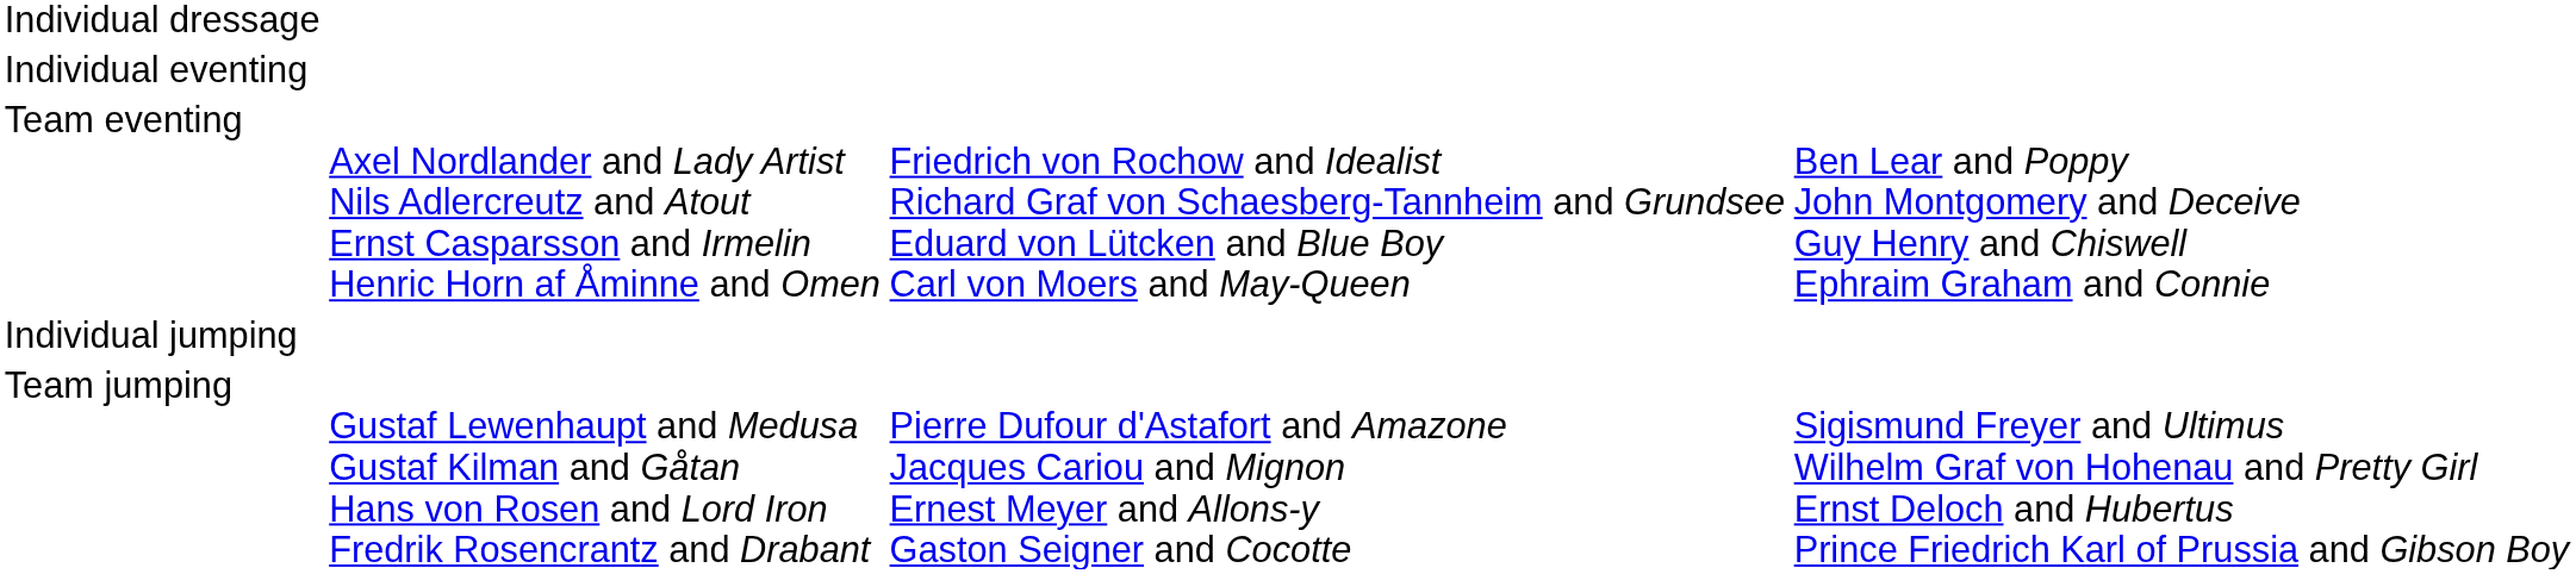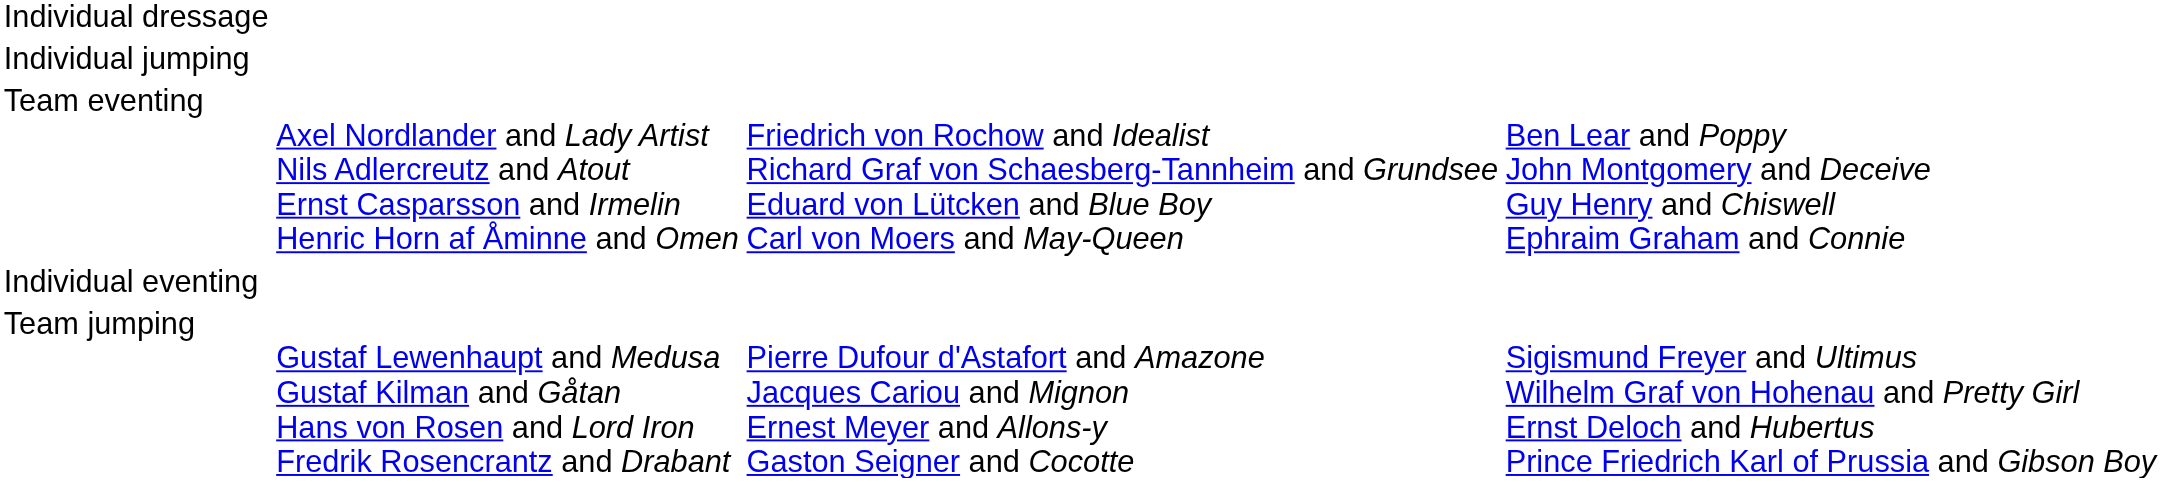 <table>
 <tr>
 <td>Individual dressage <br></td>
 <td></td>
 <td></td>
 <td></td>
 </tr>
 <tr>
-<td>Individual eventing <br></td>
+<td>Individual jumping<br></td>
 <td></td>
 <td></td>
 <td></td>
 </tr>
 <tr valign="top">
 <td>Team eventing<br></td>
 <td valign=top> <br> <a href='#'>Axel Nordlander</a> and <em>Lady Artist</em> <br> <a href='#'>Nils Adlercreutz</a> and <em>Atout</em> <br> <a href='#'>Ernst Casparsson</a> and <em>Irmelin</em> <br> <a href='#'>Henric Horn af Åminne</a> and <em>Omen</em></td>
 <td valign=top> <br> <a href='#'>Friedrich von Rochow</a> and <em>Idealist</em> <br> <a href='#'>Richard Graf von Schaesberg-Tannheim</a> and <em>Grundsee</em> <br> <a href='#'>Eduard von Lütcken</a> and <em>Blue Boy</em> <br> <a href='#'>Carl von Moers</a> and <em>May-Queen</em></td>
 <td valign=top> <br> <a href='#'>Ben Lear</a> and <em>Poppy</em> <br> <a href='#'>John Montgomery</a> and <em>Deceive</em> <br> <a href='#'>Guy Henry</a> and <em>Chiswell</em> <br> <a href='#'>Ephraim Graham</a> and <em>Connie</em></td>
 </tr>
 <tr>
-<td>Individual jumping<br></td>
+<td>Individual eventing <br></td>
 <td></td>
 <td></td>
 <td></td>
 </tr>
 <tr valign="top">
 <td>Team jumping <br></td>
 <td valign=top> <br> <a href='#'>Gustaf Lewenhaupt</a> and <em>Medusa</em> <br> <a href='#'>Gustaf Kilman</a> and <em>Gåtan</em> <br> <a href='#'>Hans von Rosen</a> and <em>Lord Iron</em> <br> <a href='#'>Fredrik Rosencrantz</a> and <em>Drabant</em></td>
 <td valign=top> <br> <a href='#'>Pierre Dufour d'Astafort</a> and <em>Amazone</em> <br> <a href='#'>Jacques Cariou</a> and <em>Mignon</em> <br> <a href='#'>Ernest Meyer</a> and <em>Allons-y</em> <br> <a href='#'>Gaston Seigner</a> and <em>Cocotte</em></td>
 <td valign=top> <br> <a href='#'>Sigismund Freyer</a> and <em>Ultimus</em> <br> <a href='#'>Wilhelm Graf von Hohenau</a> and <em>Pretty Girl</em> <br> <a href='#'>Ernst Deloch</a> and <em>Hubertus</em> <br> <a href='#'>Prince Friedrich Karl of Prussia</a> and <em>Gibson Boy</em></td>
 </tr>
 </table>
